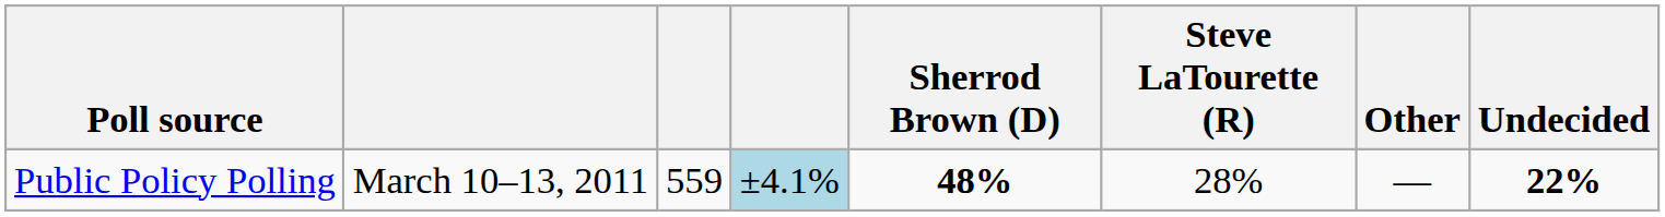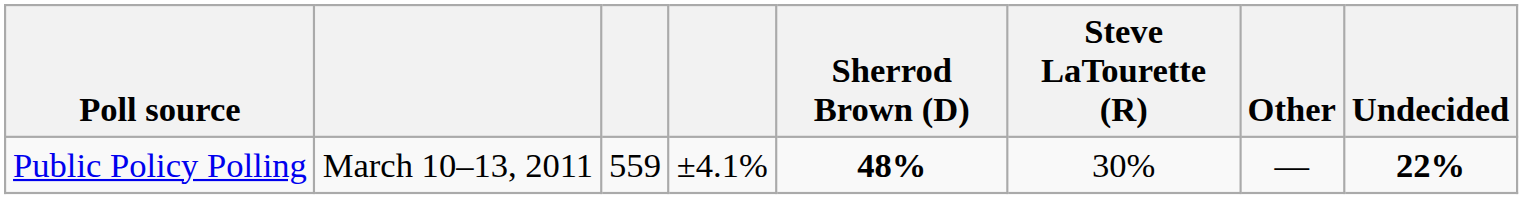 <table class="wikitable" style="text-align:center">
 <tr valign= bottom>
 <th>Poll source</th>
 <th></th>
 <th></th>
 <th></th>
 <th style="width:100px;">Sherrod<br>Brown (D)</th>
 <th style="width:100px;">Steve<br>LaTourette (R)</th>
 <th>Other</th>
 <th>Undecided</th>
 </tr>
 <tr>
 <td align=left><a href='#'>Public Policy Polling</a></td>
 <td>March 10–13, 2011</td>
 <td>559</td>
-<td style="background: lightblue;">±4.1%</td>
+<td>±4.1%</td>
 <td><strong>48%</strong></td>
-<td>28%</td>
+<td>30%</td>
 <td>—</td>
 <td><strong>22%</strong></td>
 </tr>
 </table>
